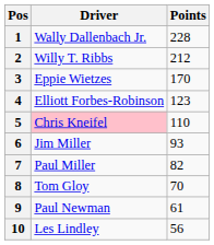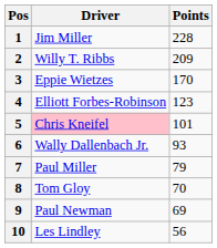 <table class=wikitable>
 <tr>
 <th>Pos</th>
 <th>Driver</th>
 <th>Points</th>
 </tr>
 <tr>
 <th>1</th>
-<td> <a href='#'>Wally Dallenbach Jr.</a></td>
+<td> <a href='#'>Jim Miller</a></td>
 <td>228</td>
 </tr>
 <tr>
 <th>2</th>
 <td> <a href='#'>Willy T. Ribbs</a></td>
-<td>212</td>
+<td>209</td>
 </tr>
 <tr>
 <th>3</th>
 <td> <a href='#'>Eppie Wietzes</a></td>
 <td>170</td>
 </tr>
 <tr>
 <th>4</th>
 <td> <a href='#'>Elliott Forbes-Robinson</a></td>
 <td>123</td>
 </tr>
 <tr>
 <th>5</th>
 <td style="background: pink;"> <a href='#'>Chris Kneifel</a></td>
-<td>110</td>
+<td>101</td>
 </tr>
 <tr>
 <th>6</th>
-<td> <a href='#'>Jim Miller</a></td>
+<td> <a href='#'>Wally Dallenbach Jr.</a></td>
 <td>93</td>
 </tr>
 <tr>
 <th>7</th>
 <td> <a href='#'>Paul Miller</a></td>
-<td>82</td>
+<td>79</td>
 </tr>
 <tr>
 <th>8</th>
 <td> <a href='#'>Tom Gloy</a></td>
 <td>70</td>
 </tr>
 <tr>
 <th>9</th>
 <td> <a href='#'>Paul Newman</a></td>
-<td>61</td>
+<td>69</td>
 </tr>
 <tr>
 <th>10</th>
 <td> <a href='#'>Les Lindley</a></td>
 <td>56</td>
 </tr>
 </table>
